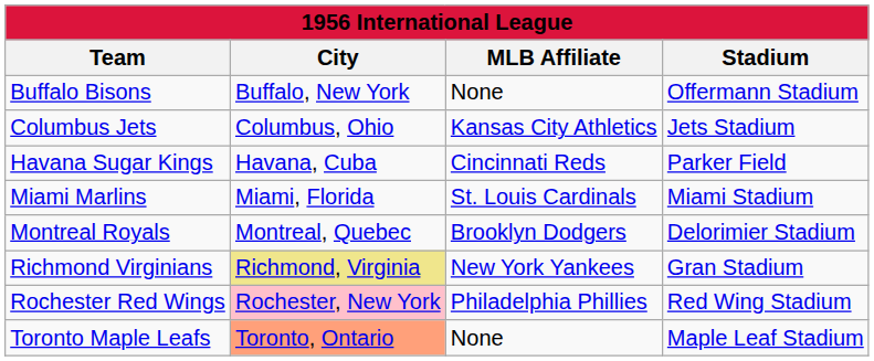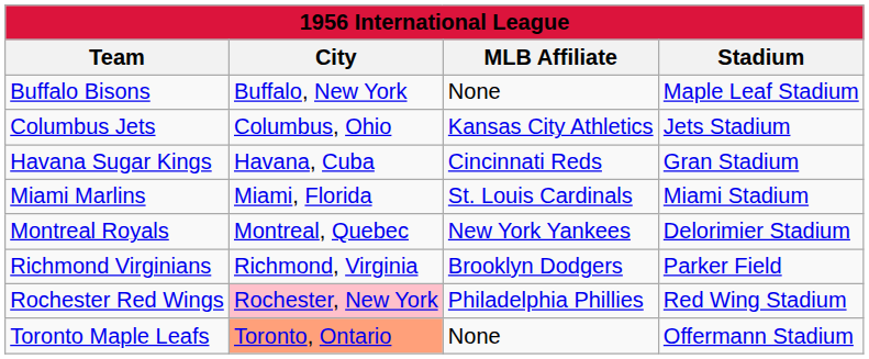 <table class="wikitable" style="width:auto">
 <tr>
 <td bgcolor="#DC143C" align="center" colspan="7"><strong><span>1956 International League</span></strong></td>
 </tr>
 <tr>
 <th>Team</th>
 <th>City</th>
 <th>MLB Affiliate</th>
 <th>Stadium</th>
 </tr>
 <tr>
 <td><a href='#'>Buffalo Bisons</a></td>
 <td><a href='#'>Buffalo</a>, <a href='#'>New York</a></td>
 <td>None</td>
-<td><a href='#'>Offermann Stadium</a></td>
+<td><a href='#'>Maple Leaf Stadium</a></td>
 </tr>
 <tr>
 <td><a href='#'>Columbus Jets</a></td>
 <td><a href='#'>Columbus</a>, <a href='#'>Ohio</a></td>
 <td><a href='#'>Kansas City Athletics</a></td>
 <td><a href='#'>Jets Stadium</a></td>
 </tr>
 <tr>
 <td><a href='#'>Havana Sugar Kings</a></td>
 <td><a href='#'>Havana</a>, <a href='#'>Cuba</a></td>
 <td><a href='#'>Cincinnati Reds</a></td>
-<td><a href='#'>Parker Field</a></td>
+<td><a href='#'>Gran Stadium</a></td>
 </tr>
 <tr>
 <td><a href='#'>Miami Marlins</a></td>
 <td><a href='#'>Miami</a>, <a href='#'>Florida</a></td>
 <td><a href='#'>St. Louis Cardinals</a></td>
 <td><a href='#'>Miami Stadium</a></td>
 </tr>
 <tr>
 <td><a href='#'>Montreal Royals</a></td>
 <td><a href='#'>Montreal</a>, <a href='#'>Quebec</a></td>
-<td><a href='#'>Brooklyn Dodgers</a></td>
+<td><a href='#'>New York Yankees</a></td>
 <td><a href='#'>Delorimier Stadium</a></td>
 </tr>
 <tr>
 <td><a href='#'>Richmond Virginians</a></td>
-<td style="background: khaki;"><a href='#'>Richmond</a>, <a href='#'>Virginia</a></td>
-<td><a href='#'>New York Yankees</a></td>
-<td><a href='#'>Gran Stadium</a></td>
+<td><a href='#'>Richmond</a>, <a href='#'>Virginia</a></td>
+<td><a href='#'>Brooklyn Dodgers</a></td>
+<td><a href='#'>Parker Field</a></td>
 </tr>
 <tr>
 <td><a href='#'>Rochester Red Wings</a></td>
 <td style="background: pink;"><a href='#'>Rochester</a>, <a href='#'>New York</a></td>
 <td><a href='#'>Philadelphia Phillies</a></td>
 <td><a href='#'>Red Wing Stadium</a></td>
 </tr>
 <tr>
 <td><a href='#'>Toronto Maple Leafs</a></td>
 <td style="background: lightsalmon;"><a href='#'>Toronto</a>, <a href='#'>Ontario</a></td>
 <td>None</td>
-<td><a href='#'>Maple Leaf Stadium</a></td>
+<td><a href='#'>Offermann Stadium</a></td>
 </tr>
 </table>
